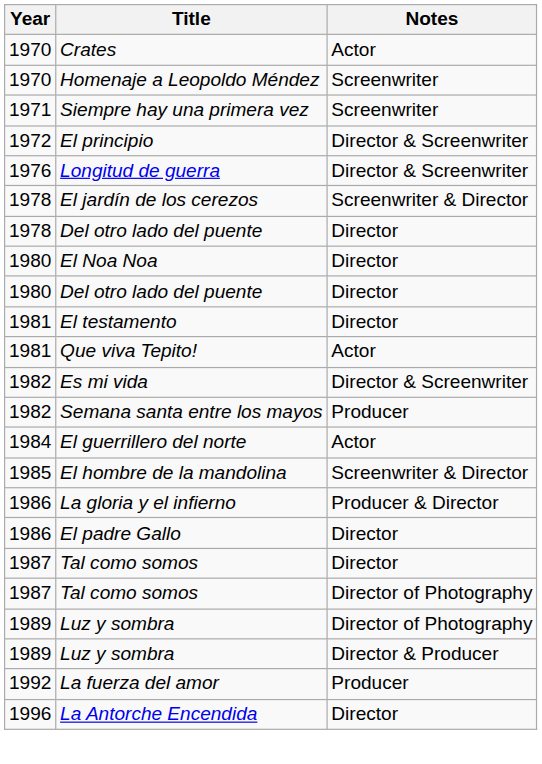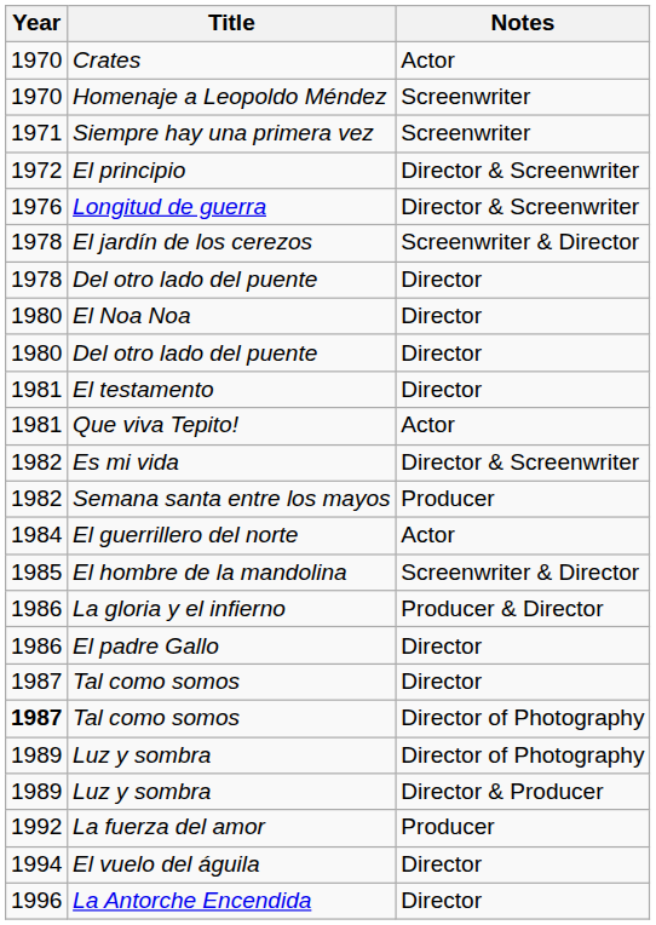 <table class="wikitable sortable">
 <tr>
 <th>Year</th>
 <th>Title</th>
 <th>Notes</th>
 </tr>
 <tr>
 <td>1970</td>
 <td><em>Crates</em></td>
 <td>Actor</td>
 </tr>
 <tr>
 <td>1970</td>
 <td><em>Homenaje a Leopoldo Méndez</em></td>
 <td>Screenwriter</td>
 </tr>
 <tr>
 <td>1971</td>
 <td><em>Siempre hay una primera vez</em></td>
 <td>Screenwriter</td>
 </tr>
 <tr>
 <td>1972</td>
 <td><em>El principio</em></td>
 <td>Director & Screenwriter</td>
 </tr>
 <tr>
 <td>1976</td>
 <td><em><a href='#'>Longitud de guerra</a></em></td>
 <td>Director & Screenwriter</td>
 </tr>
 <tr>
 <td>1978</td>
 <td><em>El jardín de los cerezos</em></td>
 <td>Screenwriter & Director</td>
 </tr>
 <tr>
 <td>1978</td>
 <td><em>Del otro lado del puente</em></td>
 <td>Director</td>
 </tr>
 <tr>
 <td>1980</td>
 <td><em>El Noa Noa</em></td>
 <td>Director</td>
 </tr>
 <tr>
 <td>1980</td>
 <td><em>Del otro lado del puente</em></td>
 <td>Director</td>
 </tr>
 <tr>
 <td>1981</td>
 <td><em>El testamento</em></td>
 <td>Director</td>
 </tr>
 <tr>
 <td>1981</td>
 <td><em>Que viva Tepito!</em></td>
 <td>Actor</td>
 </tr>
 <tr>
 <td>1982</td>
 <td><em>Es mi vida</em></td>
 <td>Director & Screenwriter</td>
 </tr>
 <tr>
 <td>1982</td>
 <td><em>Semana santa entre los mayos</em></td>
 <td>Producer</td>
 </tr>
 <tr>
 <td>1984</td>
 <td><em>El guerrillero del norte</em></td>
 <td>Actor</td>
 </tr>
 <tr>
 <td>1985</td>
 <td><em>El hombre de la mandolina</em></td>
 <td>Screenwriter & Director</td>
 </tr>
 <tr>
 <td>1986</td>
 <td><em>La gloria y el infierno</em></td>
 <td>Producer & Director</td>
 </tr>
 <tr>
 <td>1986</td>
 <td><em>El padre Gallo</em></td>
 <td>Director</td>
 </tr>
 <tr>
 <td>1987</td>
 <td><em>Tal como somos</em></td>
 <td>Director</td>
 </tr>
 <tr>
-<td>1987</td>
+<td><strong>1987</strong></td>
 <td><em>Tal como somos</em></td>
 <td>Director of Photography</td>
 </tr>
 <tr>
 <td>1989</td>
 <td><em>Luz y sombra</em></td>
 <td>Director of Photography</td>
 </tr>
 <tr>
 <td>1989</td>
 <td><em>Luz y sombra</em></td>
 <td>Director & Producer</td>
 </tr>
 <tr>
 <td>1992</td>
 <td><em>La fuerza del amor</em></td>
 <td>Producer</td>
 </tr>
 <tr>
+<td>1994</td>
+<td><em>El vuelo del águila</em></td>
+<td>Director</td>
+</tr>
+<tr>
 <td>1996</td>
 <td><em><a href='#'>La Antorche Encendida</a></em></td>
 <td>Director</td>
 </tr>
 </table>
